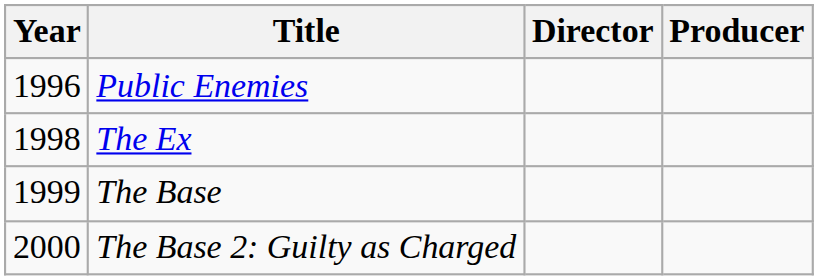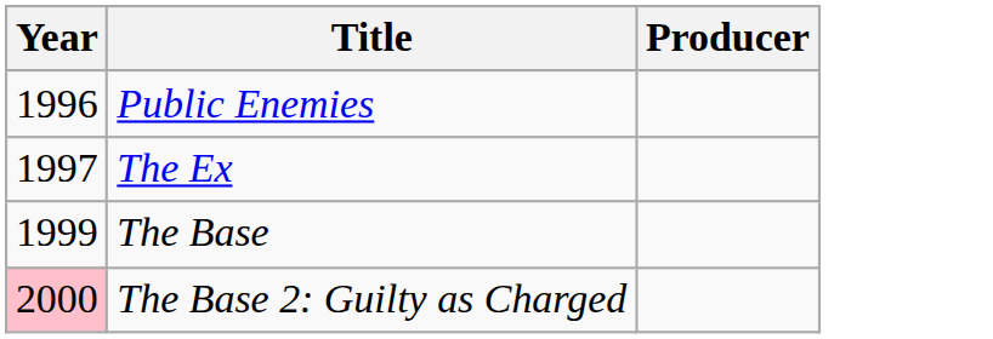 <table class="wikitable">
 <tr>
 <th>Year</th>
 <th>Title</th>
-<th>Director</th>
 <th>Producer</th>
 </tr>
 <tr>
 <td>1996</td>
 <td><em><a href='#'>Public Enemies</a></em></td>
 <td></td>
-<td></td>
 </tr>
 <tr>
-<td>1998</td>
+<td>1997</td>
 <td><em><a href='#'>The Ex</a></em></td>
-<td></td>
 <td></td>
 </tr>
 <tr>
 <td>1999</td>
 <td><em>The Base</em></td>
 <td></td>
-<td></td>
 </tr>
 <tr>
-<td>2000</td>
+<td style="background: pink;">2000</td>
 <td><em>The Base 2: Guilty as Charged</em></td>
-<td></td>
 <td></td>
 </tr>
 </table>
